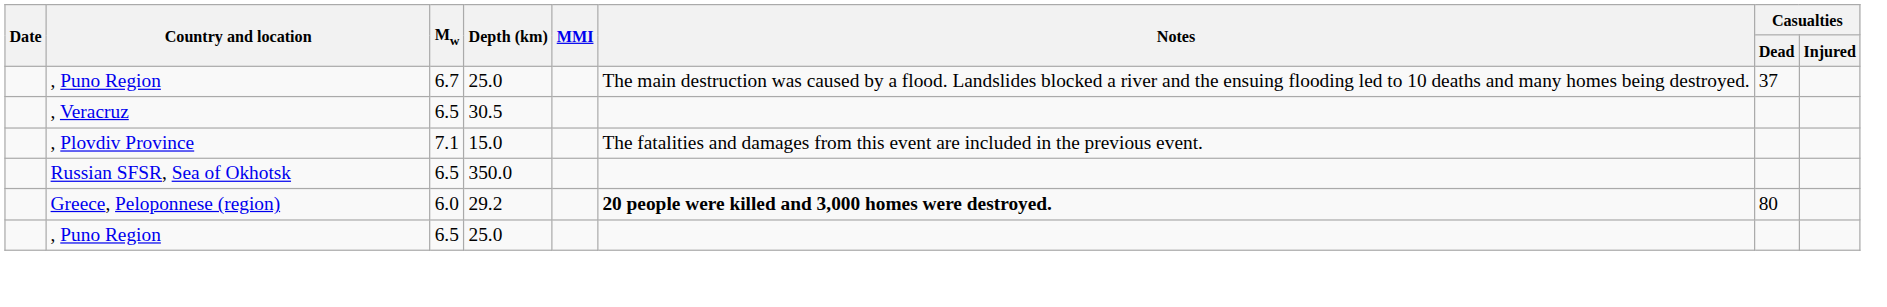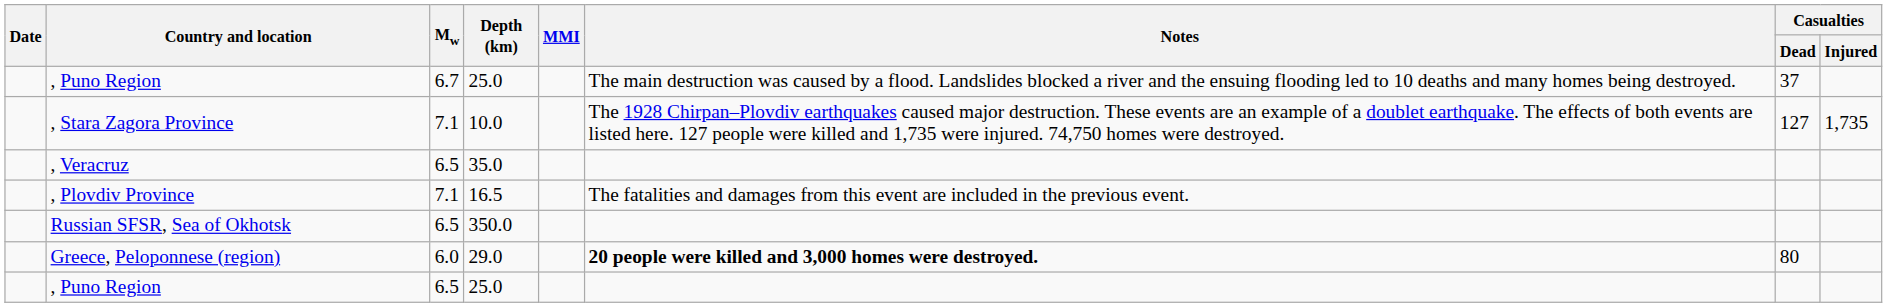 <table class="wikitable sortable sort-under" style="border:1px black; margin-left:1em;">
 <tr>
 <th rowspan="2"><small>Date</small></th>
 <th rowspan="2" style="width: 310px"><small>Country and location</small></th>
 <th rowspan="2"><small>M<sub>w</sub></small></th>
 <th rowspan="2"><small>Depth (km)</small></th>
 <th rowspan="2"><small><a href='#'>MMI</a></small></th>
 <th rowspan="2" class="unsortable"><small>Notes</small></th>
 <th colspan="2"><small>Casualties</small></th>
 </tr>
 <tr>
 <th><small>Dead</small></th>
 <th><small>Injured</small></th>
 </tr>
 <tr>
 <td></td>
 <td>, <a href='#'>Puno Region</a></td>
 <td>6.7</td>
 <td>25.0</td>
 <td></td>
 <td>The main destruction was caused by a flood. Landslides blocked a river and the ensuing flooding led to 10 deaths and many homes being destroyed.</td>
 <td>37</td>
 <td></td>
 </tr>
 <tr>
 <td></td>
+<td>, <a href='#'>Stara Zagora Province</a></td>
+<td>7.1</td>
+<td>10.0</td>
+<td></td>
+<td>The <a href='#'>1928 Chirpan–Plovdiv earthquakes</a> caused major destruction. These events are an example of a <a href='#'>doublet earthquake</a>. The effects of both events are listed here. 127 people were killed and 1,735 were injured. 74,750 homes were destroyed.</td>
+<td>127</td>
+<td>1,735</td>
+</tr>
+<tr>
+<td></td>
 <td>, <a href='#'>Veracruz</a></td>
 <td>6.5</td>
-<td>30.5</td>
+<td>35.0</td>
 <td></td>
 <td></td>
 <td></td>
 <td></td>
 </tr>
 <tr>
 <td></td>
 <td>, <a href='#'>Plovdiv Province</a></td>
 <td>7.1</td>
-<td>15.0</td>
+<td>16.5</td>
 <td></td>
 <td>The fatalities and damages from this event are included in the previous event.</td>
 <td></td>
 <td></td>
 </tr>
 <tr>
 <td></td>
 <td> <a href='#'>Russian SFSR</a>, <a href='#'>Sea of Okhotsk</a></td>
 <td>6.5</td>
 <td>350.0</td>
 <td></td>
 <td></td>
 <td></td>
 <td></td>
 </tr>
 <tr>
 <td></td>
 <td> <a href='#'>Greece</a>, <a href='#'>Peloponnese (region)</a></td>
 <td>6.0</td>
-<td>29.2</td>
+<td>29.0</td>
 <td></td>
 <td><strong>20 people were killed and 3,000 homes were destroyed.</strong></td>
 <td>80</td>
 <td></td>
 </tr>
 <tr>
 <td></td>
 <td>, <a href='#'>Puno Region</a></td>
 <td>6.5</td>
 <td>25.0</td>
 <td></td>
 <td></td>
 <td></td>
 <td></td>
 </tr>
 </table>
